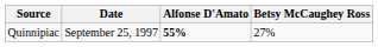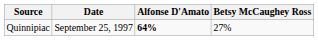 <table class="wikitable">
 <tr>
 <th>Source</th>
 <th>Date</th>
 <th>Alfonse D'Amato</th>
 <th>Betsy McCaughey Ross</th>
 </tr>
 <tr>
 <td>Quinnipiac</td>
 <td>September 25, 1997</td>
-<td><strong>55%</strong></td>
+<td><strong>64%</strong></td>
 <td>27%</td>
 </tr>
 </table>
